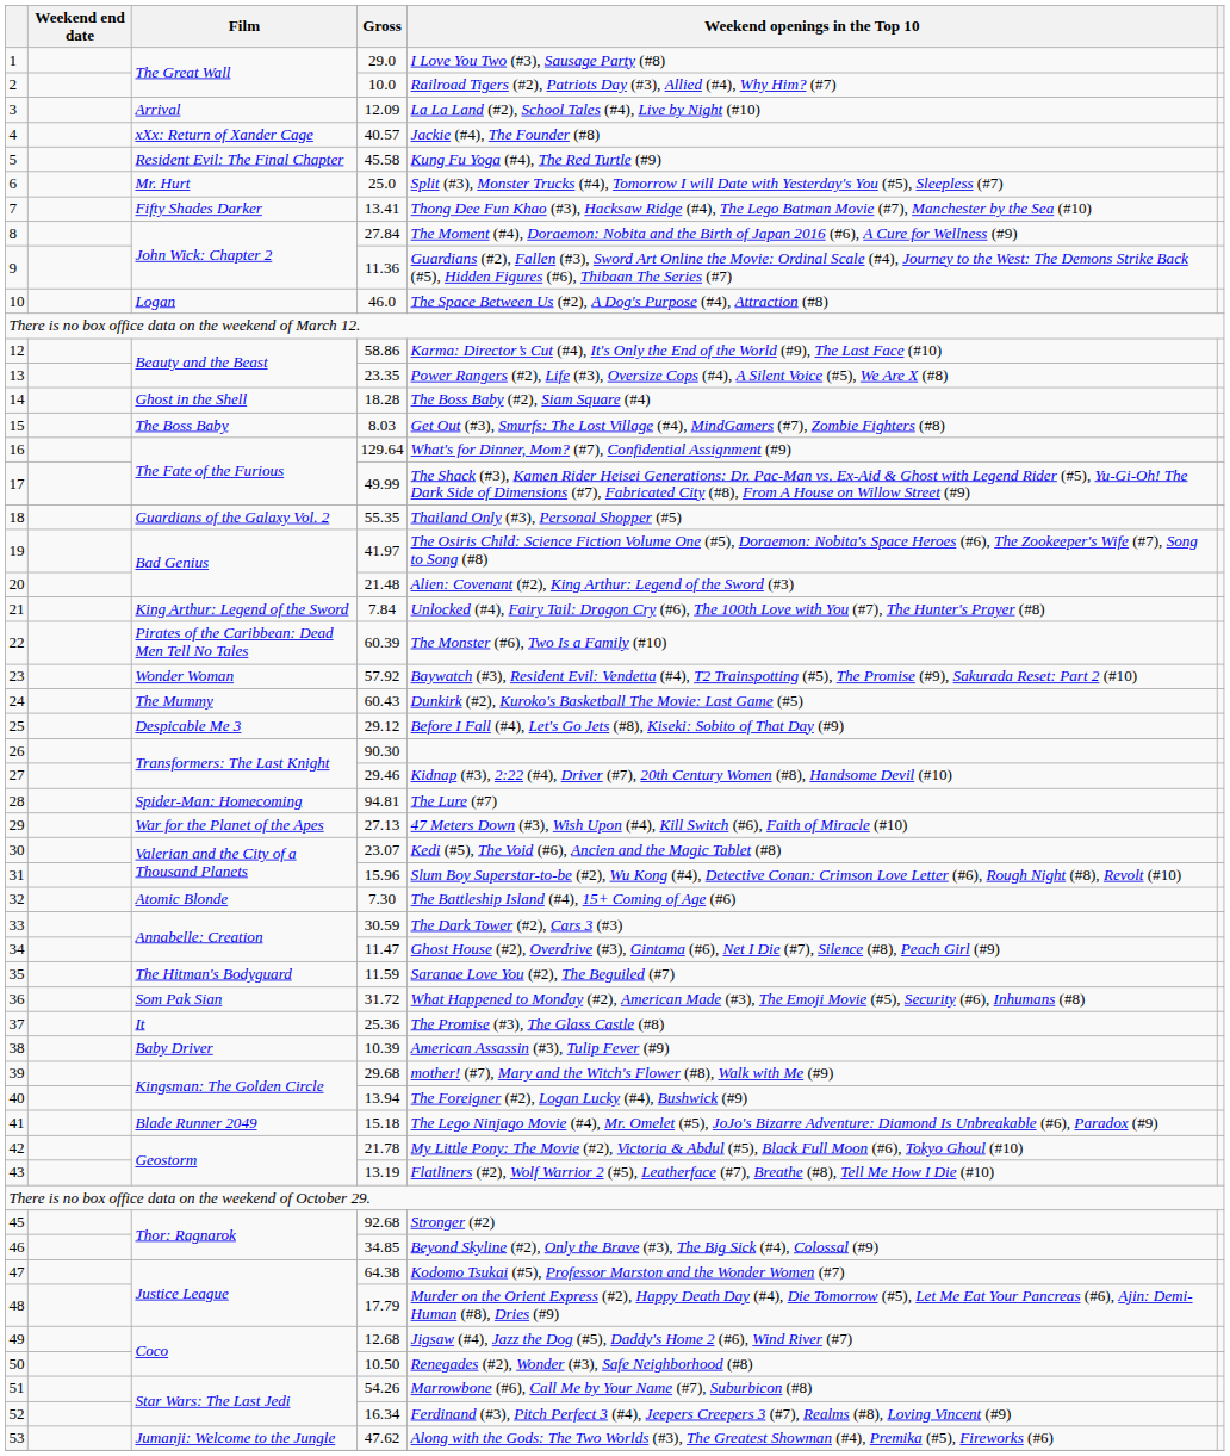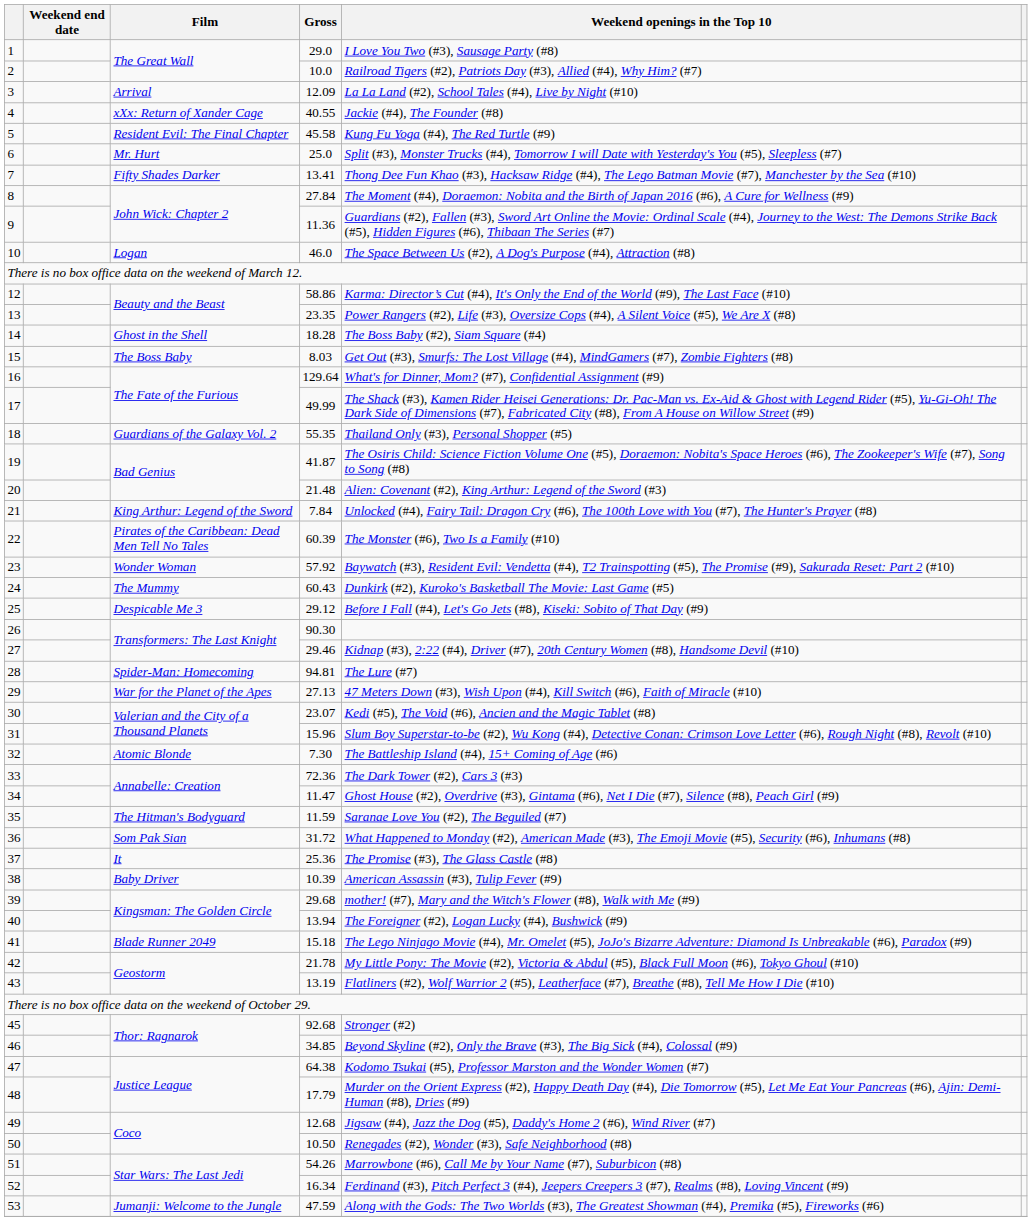 <table class="wikitable sortable">
 <tr>
 <th></th>
 <th>Weekend end date</th>
 <th>Film</th>
 <th>Gross<br></th>
 <th>Weekend openings in the Top 10</th>
 <th class="unsortable"></th>
 </tr>
 <tr>
 <td>1</td>
 <td></td>
 <td rowspan="2"><em><a href='#'>The Great Wall</a></em></td>
 <td style="text-align:center;">29.0</td>
 <td><em><a href='#'>I Love You Two</a></em> (#3), <em><a href='#'>Sausage Party</a></em> (#8)</td>
 <td style="text-align:center;"></td>
 </tr>
 <tr>
 <td>2</td>
 <td></td>
 <td style="text-align:center;">10.0</td>
 <td><em><a href='#'>Railroad Tigers</a></em> (#2), <em><a href='#'>Patriots Day</a></em> (#3), <em><a href='#'>Allied</a></em> (#4), <em><a href='#'>Why Him?</a></em> (#7)</td>
 <td style="text-align:center;"></td>
 </tr>
 <tr>
 <td>3</td>
 <td></td>
 <td><em><a href='#'>Arrival</a></em></td>
 <td style="text-align:center;">12.09</td>
 <td><em><a href='#'>La La Land</a></em> (#2), <em><a href='#'>School Tales</a></em> (#4), <em><a href='#'>Live by Night</a></em> (#10)</td>
 <td style="text-align:center;"></td>
 </tr>
 <tr>
 <td>4</td>
 <td></td>
 <td><em><a href='#'>xXx: Return of Xander Cage</a></em></td>
-<td style="text-align:center;">40.57</td>
+<td style="text-align:center;">40.55</td>
 <td><em><a href='#'>Jackie</a></em> (#4), <em><a href='#'>The Founder</a></em> (#8)</td>
 <td style="text-align:center;"></td>
 </tr>
 <tr>
 <td>5</td>
 <td></td>
 <td><em><a href='#'>Resident Evil: The Final Chapter</a></em></td>
 <td style="text-align:center;">45.58</td>
 <td><em><a href='#'>Kung Fu Yoga</a></em> (#4), <em><a href='#'>The Red Turtle</a></em> (#9)</td>
 <td style="text-align:center;"></td>
 </tr>
 <tr>
 <td>6</td>
 <td></td>
 <td><em><a href='#'>Mr. Hurt</a></em></td>
 <td style="text-align:center;">25.0</td>
 <td><em><a href='#'>Split</a></em> (#3), <em><a href='#'>Monster Trucks</a></em> (#4), <em><a href='#'>Tomorrow I will Date with Yesterday's You</a></em> (#5), <em><a href='#'>Sleepless</a></em> (#7)</td>
 <td style="text-align:center;"></td>
 </tr>
 <tr>
 <td>7</td>
 <td></td>
 <td><em><a href='#'>Fifty Shades Darker</a></em></td>
 <td style="text-align:center;">13.41</td>
 <td><em><a href='#'>Thong Dee Fun Khao</a></em> (#3), <em><a href='#'>Hacksaw Ridge</a></em> (#4), <em><a href='#'>The Lego Batman Movie</a></em> (#7), <em><a href='#'>Manchester by the Sea</a></em> (#10)</td>
 <td style="text-align:center;"></td>
 </tr>
 <tr>
 <td>8</td>
 <td></td>
 <td rowspan="2"><em><a href='#'>John Wick: Chapter 2</a></em></td>
 <td style="text-align:center;">27.84</td>
 <td><em><a href='#'>The Moment</a></em> (#4), <em><a href='#'>Doraemon: Nobita and the Birth of Japan 2016</a></em> (#6), <em><a href='#'>A Cure for Wellness</a></em> (#9)</td>
 <td style="text-align:center;"></td>
 </tr>
 <tr>
 <td>9</td>
 <td></td>
 <td style="text-align:center;">11.36</td>
 <td><em><a href='#'>Guardians</a></em> (#2), <em><a href='#'>Fallen</a></em> (#3), <em><a href='#'>Sword Art Online the Movie: Ordinal Scale</a></em> (#4), <em><a href='#'>Journey to the West: The Demons Strike Back</a></em> (#5), <em><a href='#'>Hidden Figures</a></em> (#6), <em><a href='#'>Thibaan The Series</a></em> (#7)</td>
 <td style="text-align:center;"></td>
 </tr>
 <tr>
 <td>10</td>
 <td></td>
 <td><em><a href='#'>Logan</a></em></td>
 <td style="text-align:center;">46.0</td>
 <td><em><a href='#'>The Space Between Us</a></em> (#2), <em><a href='#'>A Dog's Purpose</a></em> (#4), <em><a href='#'>Attraction</a></em> (#8)</td>
 <td style="text-align:center;"></td>
 </tr>
 <tr>
 <td colspan="6"><div><em>There is no box office data on the weekend of March 12.</em></div></td>
 </tr>
 <tr>
 <td>12</td>
 <td></td>
 <td rowspan="2"><em><a href='#'>Beauty and the Beast</a></em></td>
 <td style="text-align:center;">58.86</td>
 <td><em><a href='#'>Karma: Director’s Cut</a></em> (#4), <em><a href='#'>It's Only the End of the World</a></em> (#9), <em><a href='#'>The Last Face</a></em> (#10)</td>
 <td style="text-align:center;"></td>
 </tr>
 <tr>
 <td>13</td>
 <td></td>
 <td style="text-align:center;">23.35</td>
 <td><em><a href='#'>Power Rangers</a></em> (#2), <em><a href='#'>Life</a></em> (#3), <em><a href='#'>Oversize Cops</a></em> (#4), <em><a href='#'>A Silent Voice</a></em> (#5), <em><a href='#'>We Are X</a></em> (#8)</td>
 <td style="text-align:center;"></td>
 </tr>
 <tr>
 <td>14</td>
 <td></td>
 <td><em><a href='#'>Ghost in the Shell</a></em></td>
 <td style="text-align:center;">18.28</td>
 <td><em><a href='#'>The Boss Baby</a></em> (#2), <em><a href='#'>Siam Square</a></em> (#4)</td>
 <td style="text-align:center;"></td>
 </tr>
 <tr>
 <td>15</td>
 <td></td>
 <td><em><a href='#'>The Boss Baby</a></em></td>
 <td style="text-align:center;">8.03</td>
 <td><em><a href='#'>Get Out</a></em> (#3), <em><a href='#'>Smurfs: The Lost Village</a></em> (#4), <em><a href='#'>MindGamers</a></em> (#7), <em><a href='#'>Zombie Fighters</a></em> (#8)</td>
 <td style="text-align:center;"></td>
 </tr>
 <tr>
 <td>16</td>
 <td></td>
 <td rowspan="2"><em><a href='#'>The Fate of the Furious</a></em></td>
 <td style="text-align:center;">129.64</td>
 <td><em><a href='#'>What's for Dinner, Mom?</a></em> (#7), <em><a href='#'>Confidential Assignment</a></em> (#9)</td>
 <td style="text-align:center;"></td>
 </tr>
 <tr>
 <td>17</td>
 <td></td>
 <td style="text-align:center;">49.99</td>
 <td><em><a href='#'>The Shack</a></em> (#3), <em><a href='#'>Kamen Rider Heisei Generations: Dr. Pac-Man vs. Ex-Aid & Ghost with Legend Rider</a></em> (#5), <em><a href='#'>Yu-Gi-Oh! The Dark Side of Dimensions</a></em> (#7), <em><a href='#'>Fabricated City</a></em> (#8), <em><a href='#'>From A House on Willow Street</a></em> (#9)</td>
 <td style="text-align:center;"></td>
 </tr>
 <tr>
 <td>18</td>
 <td></td>
 <td><em><a href='#'>Guardians of the Galaxy Vol. 2</a></em></td>
 <td style="text-align:center;">55.35</td>
 <td><em><a href='#'>Thailand Only</a></em> (#3), <em><a href='#'>Personal Shopper</a></em> (#5)</td>
 <td style="text-align:center;"></td>
 </tr>
 <tr>
 <td>19</td>
 <td></td>
 <td rowspan="2"><em><a href='#'>Bad Genius</a></em></td>
-<td style="text-align:center;">41.97</td>
+<td style="text-align:center;">41.87</td>
 <td><em><a href='#'>The Osiris Child: Science Fiction Volume One</a></em> (#5), <em><a href='#'>Doraemon: Nobita's Space Heroes</a></em> (#6), <em><a href='#'>The Zookeeper's Wife</a></em> (#7), <em><a href='#'>Song to Song</a></em> (#8)</td>
 <td style="text-align:center;"></td>
 </tr>
 <tr>
 <td>20</td>
 <td></td>
 <td style="text-align:center;">21.48</td>
 <td><em><a href='#'>Alien: Covenant</a></em> (#2), <em><a href='#'>King Arthur: Legend of the Sword</a></em> (#3)</td>
 <td style="text-align:center;"></td>
 </tr>
 <tr>
 <td>21</td>
 <td></td>
 <td><em><a href='#'>King Arthur: Legend of the Sword</a></em></td>
 <td style="text-align:center;">7.84</td>
 <td><em><a href='#'>Unlocked</a></em> (#4), <em><a href='#'>Fairy Tail: Dragon Cry</a></em> (#6), <em><a href='#'>The 100th Love with You</a></em> (#7), <em><a href='#'>The Hunter's Prayer</a></em> (#8)</td>
 <td style="text-align:center;"></td>
 </tr>
 <tr>
 <td>22</td>
 <td></td>
 <td><em><a href='#'>Pirates of the Caribbean: Dead Men Tell No Tales</a></em></td>
 <td style="text-align:center;">60.39</td>
 <td><em><a href='#'>The Monster</a></em> (#6), <em><a href='#'>Two Is a Family</a></em> (#10)</td>
 <td style="text-align:center;"></td>
 </tr>
 <tr>
 <td>23</td>
 <td></td>
 <td><em><a href='#'>Wonder Woman</a></em></td>
 <td style="text-align:center;">57.92</td>
 <td><em><a href='#'>Baywatch</a></em> (#3), <em><a href='#'>Resident Evil: Vendetta</a></em> (#4), <em><a href='#'>T2 Trainspotting</a></em> (#5), <em><a href='#'>The Promise</a></em> (#9), <em><a href='#'>Sakurada Reset: Part 2</a></em> (#10)</td>
 <td style="text-align:center;"></td>
 </tr>
 <tr>
 <td>24</td>
 <td></td>
 <td><em><a href='#'>The Mummy</a></em></td>
 <td style="text-align:center;">60.43</td>
 <td><em><a href='#'>Dunkirk</a></em> (#2), <em><a href='#'>Kuroko's Basketball The Movie: Last Game</a></em> (#5)</td>
 <td style="text-align:center;"></td>
 </tr>
 <tr>
 <td>25</td>
 <td></td>
 <td><em><a href='#'>Despicable Me 3</a></em></td>
 <td style="text-align:center;">29.12</td>
 <td><em><a href='#'>Before I Fall</a></em> (#4), <em><a href='#'>Let's Go Jets</a></em> (#8), <em><a href='#'>Kiseki: Sobito of That Day</a></em> (#9)</td>
 <td style="text-align:center;"></td>
 </tr>
 <tr>
 <td>26</td>
 <td></td>
 <td rowspan="2"><em><a href='#'>Transformers: The Last Knight</a></em></td>
 <td style="text-align:center;">90.30</td>
 <td></td>
 <td style="text-align:center;"></td>
 </tr>
 <tr>
 <td>27</td>
 <td></td>
 <td style="text-align:center;">29.46</td>
 <td><em><a href='#'>Kidnap</a></em> (#3), <em><a href='#'>2:22</a></em> (#4), <em><a href='#'>Driver</a></em> (#7), <em><a href='#'>20th Century Women</a></em> (#8), <em><a href='#'>Handsome Devil</a></em> (#10)</td>
 <td style="text-align:center;"></td>
 </tr>
 <tr>
 <td>28</td>
 <td></td>
 <td><em><a href='#'>Spider-Man: Homecoming</a></em></td>
 <td style="text-align:center;">94.81</td>
 <td><em><a href='#'>The Lure</a></em> (#7)</td>
 <td style="text-align:center;"></td>
 </tr>
 <tr>
 <td>29</td>
 <td></td>
 <td><em><a href='#'>War for the Planet of the Apes</a></em></td>
 <td style="text-align:center;">27.13</td>
 <td><em><a href='#'>47 Meters Down</a></em> (#3), <em><a href='#'>Wish Upon</a></em> (#4), <em><a href='#'>Kill Switch</a></em> (#6), <em><a href='#'>Faith of Miracle</a></em> (#10)</td>
 <td style="text-align:center;"></td>
 </tr>
 <tr>
 <td>30</td>
 <td></td>
 <td rowspan="2"><em><a href='#'>Valerian and the City of a Thousand Planets</a></em></td>
 <td style="text-align:center;">23.07</td>
 <td><em><a href='#'>Kedi</a></em> (#5), <em><a href='#'>The Void</a></em> (#6), <em><a href='#'>Ancien and the Magic Tablet</a></em> (#8)</td>
 <td style="text-align:center;"></td>
 </tr>
 <tr>
 <td>31</td>
 <td></td>
 <td style="text-align:center;">15.96</td>
 <td><em><a href='#'>Slum Boy Superstar-to-be</a></em> (#2), <em><a href='#'>Wu Kong</a></em> (#4), <em><a href='#'>Detective Conan: Crimson Love Letter</a></em> (#6), <em><a href='#'>Rough Night</a></em> (#8), <em><a href='#'>Revolt</a></em> (#10)</td>
 <td style="text-align:center;"></td>
 </tr>
 <tr>
 <td>32</td>
 <td></td>
 <td><em><a href='#'>Atomic Blonde</a></em></td>
 <td style="text-align:center;">7.30</td>
 <td><em><a href='#'>The Battleship Island</a></em> (#4), <em><a href='#'>15+ Coming of Age</a></em> (#6)</td>
 <td style="text-align:center;"></td>
 </tr>
 <tr>
 <td>33</td>
 <td></td>
 <td rowspan="2"><em><a href='#'>Annabelle: Creation</a></em></td>
-<td style="text-align:center;">30.59</td>
+<td style="text-align:center;">72.36</td>
 <td><em><a href='#'>The Dark Tower</a></em> (#2), <em><a href='#'>Cars 3</a></em> (#3)</td>
 <td style="text-align:center;"></td>
 </tr>
 <tr>
 <td>34</td>
 <td></td>
 <td style="text-align:center;">11.47</td>
 <td><em><a href='#'>Ghost House</a></em> (#2), <em><a href='#'>Overdrive</a></em> (#3), <em><a href='#'>Gintama</a></em> (#6), <em><a href='#'>Net I Die</a></em> (#7), <em><a href='#'>Silence</a></em> (#8), <em><a href='#'>Peach Girl</a></em> (#9)</td>
 <td style="text-align:center;"></td>
 </tr>
 <tr>
 <td>35</td>
 <td></td>
 <td><em><a href='#'>The Hitman's Bodyguard</a></em></td>
 <td style="text-align:center;">11.59</td>
 <td><em><a href='#'>Saranae Love You</a></em> (#2), <em><a href='#'>The Beguiled</a></em> (#7)</td>
 <td style="text-align:center;"></td>
 </tr>
 <tr>
 <td>36</td>
 <td></td>
 <td><em><a href='#'>Som Pak Sian</a></em></td>
 <td style="text-align:center;">31.72</td>
 <td><em><a href='#'>What Happened to Monday</a></em> (#2), <em><a href='#'>American Made</a></em> (#3), <em><a href='#'>The Emoji Movie</a></em> (#5), <em><a href='#'>Security</a></em> (#6), <em><a href='#'>Inhumans</a></em> (#8)</td>
 <td style="text-align:center;"></td>
 </tr>
 <tr>
 <td>37</td>
 <td></td>
 <td><em><a href='#'>It</a></em></td>
 <td style="text-align:center;">25.36</td>
 <td><em><a href='#'>The Promise</a></em> (#3), <em><a href='#'>The Glass Castle</a></em> (#8)</td>
 <td style="text-align:center;"></td>
 </tr>
 <tr>
 <td>38</td>
 <td></td>
 <td><em><a href='#'>Baby Driver</a></em></td>
 <td style="text-align:center;">10.39</td>
 <td><em><a href='#'>American Assassin</a></em> (#3), <em><a href='#'>Tulip Fever</a></em> (#9)</td>
 <td style="text-align:center;"></td>
 </tr>
 <tr>
 <td>39</td>
 <td></td>
 <td rowspan="2"><em><a href='#'>Kingsman: The Golden Circle</a></em></td>
 <td style="text-align:center;">29.68</td>
 <td><em><a href='#'>mother!</a></em> (#7), <em><a href='#'>Mary and the Witch's Flower</a></em> (#8), <em><a href='#'>Walk with Me</a></em> (#9)</td>
 <td style="text-align:center;"></td>
 </tr>
 <tr>
 <td>40</td>
 <td></td>
 <td style="text-align:center;">13.94</td>
 <td><em><a href='#'>The Foreigner</a></em> (#2), <em><a href='#'>Logan Lucky</a></em> (#4), <em><a href='#'>Bushwick</a></em> (#9)</td>
 <td style="text-align:center;"></td>
 </tr>
 <tr>
 <td>41</td>
 <td></td>
 <td><em><a href='#'>Blade Runner 2049</a></em></td>
 <td style="text-align:center;">15.18</td>
 <td><em><a href='#'>The Lego Ninjago Movie</a></em> (#4), <em><a href='#'>Mr. Omelet</a></em> (#5), <em><a href='#'>JoJo's Bizarre Adventure: Diamond Is Unbreakable</a></em> (#6), <em><a href='#'>Paradox</a></em> (#9)</td>
 <td style="text-align:center;"></td>
 </tr>
 <tr>
 <td>42</td>
 <td></td>
 <td rowspan="2"><em><a href='#'>Geostorm</a></em></td>
 <td style="text-align:center;">21.78</td>
 <td><em><a href='#'>My Little Pony: The Movie</a></em> (#2), <em><a href='#'>Victoria & Abdul</a></em> (#5), <em><a href='#'>Black Full Moon</a></em> (#6), <em><a href='#'>Tokyo Ghoul</a></em> (#10)</td>
 <td style="text-align:center;"></td>
 </tr>
 <tr>
 <td>43</td>
 <td></td>
 <td style="text-align:center;">13.19</td>
 <td><em><a href='#'>Flatliners</a></em> (#2), <em><a href='#'>Wolf Warrior 2</a></em> (#5), <em><a href='#'>Leatherface</a></em> (#7), <em><a href='#'>Breathe</a></em> (#8), <em><a href='#'>Tell Me How I Die</a></em> (#10)</td>
 <td style="text-align:center;"></td>
 </tr>
 <tr>
 <td colspan="6"><div><em>There is no box office data on the weekend of October 29.</em></div></td>
 </tr>
 <tr>
 <td>45</td>
 <td></td>
 <td rowspan="2"><em><a href='#'>Thor: Ragnarok</a></em></td>
 <td style="text-align:center;">92.68</td>
 <td><em><a href='#'>Stronger</a></em> (#2)</td>
 <td style="text-align:center;"></td>
 </tr>
 <tr>
 <td>46</td>
 <td></td>
 <td style="text-align:center;">34.85</td>
 <td><em><a href='#'>Beyond Skyline</a></em> (#2), <em><a href='#'>Only the Brave</a></em> (#3), <em><a href='#'>The Big Sick</a></em> (#4), <em><a href='#'>Colossal</a></em> (#9)</td>
 <td style="text-align:center;"></td>
 </tr>
 <tr>
 <td>47</td>
 <td></td>
 <td rowspan="2"><em><a href='#'>Justice League</a></em></td>
 <td style="text-align:center;">64.38</td>
 <td><em><a href='#'>Kodomo Tsukai</a></em> (#5), <em><a href='#'>Professor Marston and the Wonder Women</a></em> (#7)</td>
 <td style="text-align:center;"></td>
 </tr>
 <tr>
 <td>48</td>
 <td></td>
 <td style="text-align:center;">17.79</td>
 <td><em><a href='#'>Murder on the Orient Express</a></em> (#2), <em><a href='#'>Happy Death Day</a></em> (#4), <em><a href='#'>Die Tomorrow</a></em> (#5), <em><a href='#'>Let Me Eat Your Pancreas</a></em> (#6), <em><a href='#'>Ajin: Demi-Human</a></em> (#8), <em><a href='#'>Dries</a></em> (#9)</td>
 <td style="text-align:center;"></td>
 </tr>
 <tr>
 <td>49</td>
 <td></td>
 <td rowspan="2"><em><a href='#'>Coco</a></em></td>
 <td style="text-align:center;">12.68</td>
 <td><em><a href='#'>Jigsaw</a></em> (#4), <em><a href='#'>Jazz the Dog</a></em> (#5), <em><a href='#'>Daddy's Home 2</a></em> (#6), <em><a href='#'>Wind River</a></em> (#7)</td>
 <td style="text-align:center;"></td>
 </tr>
 <tr>
 <td>50</td>
 <td></td>
 <td style="text-align:center;">10.50</td>
 <td><em><a href='#'>Renegades</a></em> (#2), <em><a href='#'>Wonder</a></em> (#3), <em><a href='#'>Safe Neighborhood</a></em> (#8)</td>
 <td style="text-align:center;"></td>
 </tr>
 <tr>
 <td>51</td>
 <td></td>
 <td rowspan="2"><em><a href='#'>Star Wars: The Last Jedi</a></em></td>
 <td style="text-align:center;">54.26</td>
 <td><em><a href='#'>Marrowbone</a></em> (#6), <em><a href='#'>Call Me by Your Name</a></em> (#7), <em><a href='#'>Suburbicon</a></em> (#8)</td>
 <td style="text-align:center;"></td>
 </tr>
 <tr>
 <td>52</td>
 <td></td>
 <td style="text-align:center;">16.34</td>
 <td><em><a href='#'>Ferdinand</a></em> (#3), <em><a href='#'>Pitch Perfect 3</a></em> (#4), <em><a href='#'>Jeepers Creepers 3</a></em> (#7), <em><a href='#'>Realms</a></em> (#8), <em><a href='#'>Loving Vincent</a></em> (#9)</td>
 <td style="text-align:center;"></td>
 </tr>
 <tr>
 <td>53</td>
 <td></td>
 <td><em><a href='#'>Jumanji: Welcome to the Jungle</a></em></td>
-<td style="text-align:center;">47.62</td>
+<td style="text-align:center;">47.59</td>
 <td><em><a href='#'>Along with the Gods: The Two Worlds</a></em> (#3), <em><a href='#'>The Greatest Showman</a></em> (#4), <em><a href='#'>Premika</a></em> (#5), <em><a href='#'>Fireworks</a></em> (#6)</td>
 <td style="text-align:center;"></td>
 </tr>
 <tr>
 </tr>
 </table>
